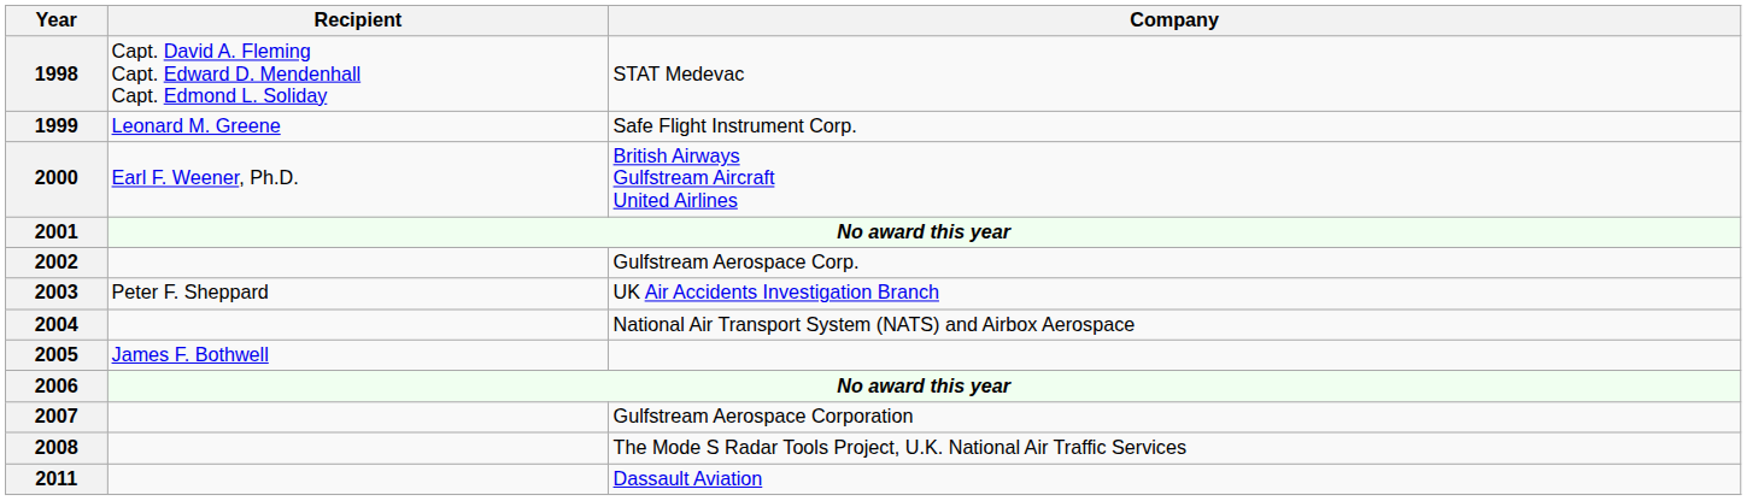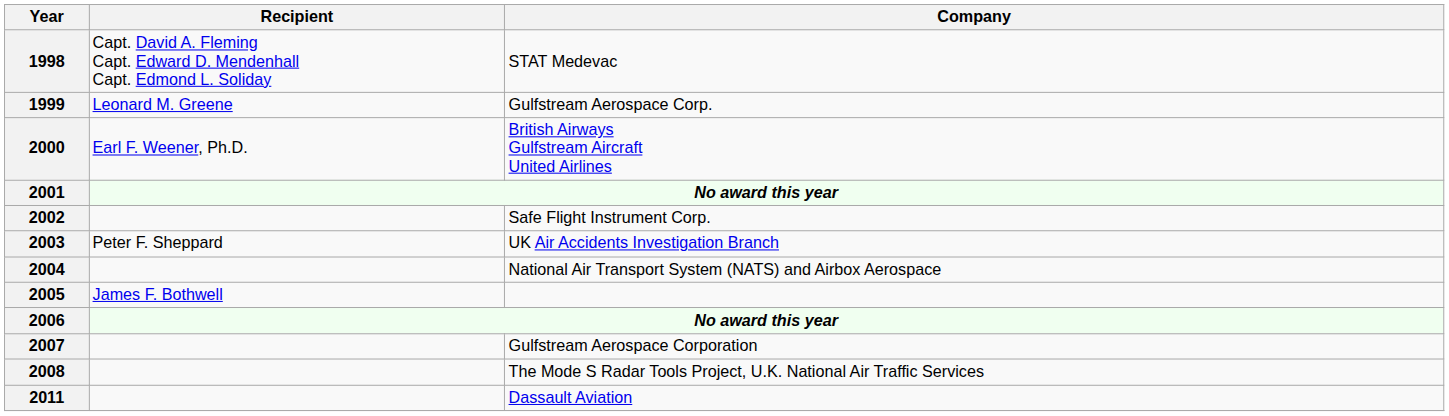 <table class="wikitable" width="90%">
 <tr>
 <th>Year</th>
 <th>Recipient</th>
 <th>Company</th>
 </tr>
 <tr>
 <th>1998</th>
 <td>Capt. <a href='#'>David A. Fleming</a><br>Capt. <a href='#'>Edward D. Mendenhall</a><br>Capt. <a href='#'>Edmond L. Soliday</a></td>
 <td>STAT Medevac</td>
 </tr>
 <tr>
 <th>1999</th>
 <td><a href='#'>Leonard M. Greene</a></td>
-<td>Safe Flight Instrument Corp.</td>
+<td>Gulfstream Aerospace Corp.</td>
 </tr>
 <tr>
 <th>2000</th>
 <td><a href='#'>Earl F. Weener</a>, Ph.D.</td>
 <td><a href='#'>British Airways</a><br><a href='#'>Gulfstream Aircraft</a><br><a href='#'>United Airlines</a></td>
 </tr>
 <tr>
 <th>2001</th>
 <td colspan="2" align="center" style="background:#f0fff0;"><strong><em>No award this year</em></strong></td>
 </tr>
 <tr>
 <th>2002</th>
 <td> </td>
-<td>Gulfstream Aerospace Corp.</td>
+<td>Safe Flight Instrument Corp.</td>
 </tr>
 <tr>
 <th>2003</th>
 <td>Peter F. Sheppard</td>
 <td>UK <a href='#'>Air Accidents Investigation Branch</a></td>
 </tr>
 <tr>
 <th>2004</th>
 <td> </td>
 <td>National Air Transport System (NATS) and Airbox Aerospace </td>
 </tr>
 <tr>
 <th>2005</th>
 <td><a href='#'>James F. Bothwell</a></td>
 <td> </td>
 </tr>
 <tr>
 <th>2006</th>
 <td colspan="2" align="center" style="background:#f0fff0;"><strong><em>No award this year</em></strong></td>
 </tr>
 <tr>
 <th>2007</th>
 <td> </td>
 <td>Gulfstream Aerospace Corporation</td>
 </tr>
 <tr>
 <th>2008</th>
 <td> </td>
 <td>The Mode S Radar Tools Project, U.K. National Air Traffic Services</td>
 </tr>
 <tr>
 <th>2011</th>
 <td> </td>
 <td><a href='#'>Dassault Aviation</a></td>
 </tr>
 <tr>
 </tr>
 </table>
